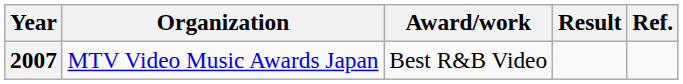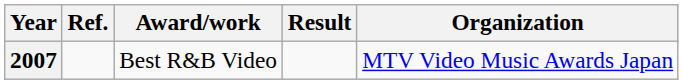 <table class="wikitable">
 <tr>
 <th>Year</th>
-<th>Organization</th>
+<th>Ref.</th>
 <th>Award/work</th>
 <th>Result</th>
-<th>Ref.</th>
+<th>Organization</th>
 </tr>
 <tr>
 <th scope="row">2007</th>
-<td><a href='#'>MTV Video Music Awards Japan</a></td>
+<td align="center"></td>
 <td>Best R&B Video</td>
 <td></td>
-<td align="center"></td>
+<td><a href='#'>MTV Video Music Awards Japan</a></td>
 </tr>
 </table>
